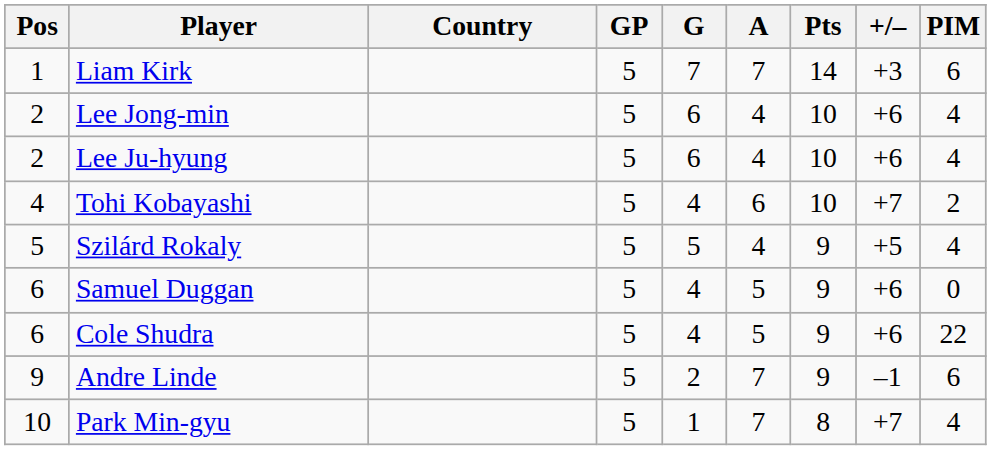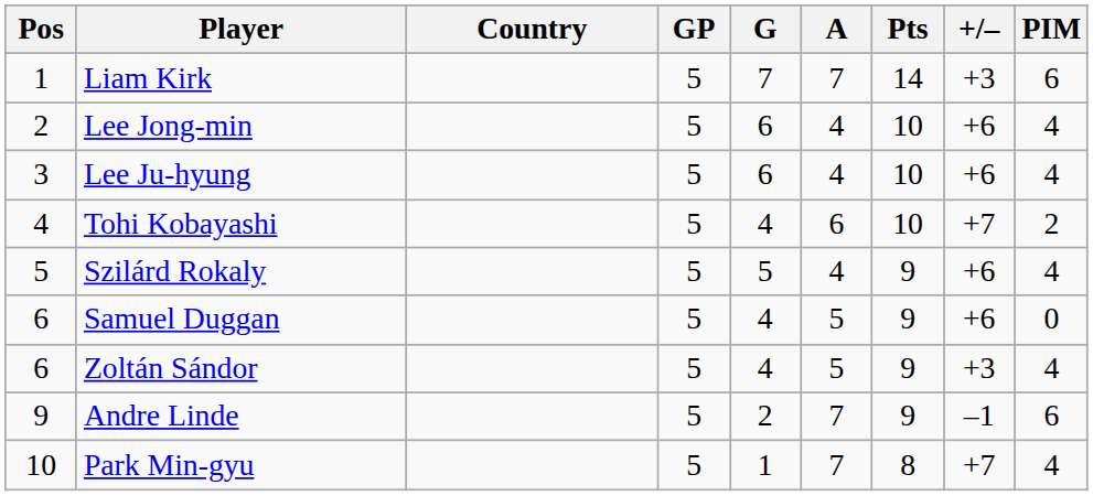 <table class="wikitable sortable" style="text-align: center;">
 <tr>
 <th width=30>Pos</th>
 <th width=165>Player</th>
 <th width=125>Country</th>
 <th width=30>GP</th>
 <th width=30>G</th>
 <th width=30>A</th>
 <th width=30>Pts</th>
 <th width=30>+/–</th>
 <th width=30>PIM</th>
 </tr>
 <tr>
 <td>1</td>
 <td align=left><a href='#'>Liam Kirk</a></td>
 <td align=left></td>
 <td>5</td>
 <td>7</td>
 <td>7</td>
 <td>14</td>
 <td>+3</td>
 <td>6</td>
 </tr>
 <tr>
 <td>2</td>
 <td align=left><a href='#'>Lee Jong-min</a></td>
 <td align=left></td>
 <td>5</td>
 <td>6</td>
 <td>4</td>
 <td>10</td>
 <td>+6</td>
 <td>4</td>
 </tr>
 <tr>
-<td>2</td>
+<td>3</td>
 <td align=left><a href='#'>Lee Ju-hyung</a></td>
 <td align=left></td>
 <td>5</td>
 <td>6</td>
 <td>4</td>
 <td>10</td>
 <td>+6</td>
 <td>4</td>
 </tr>
 <tr>
 <td>4</td>
 <td align=left><a href='#'>Tohi Kobayashi</a></td>
 <td align=left></td>
 <td>5</td>
 <td>4</td>
 <td>6</td>
 <td>10</td>
 <td>+7</td>
 <td>2</td>
 </tr>
 <tr>
 <td>5</td>
 <td align=left><a href='#'>Szilárd Rokaly</a></td>
 <td align=left></td>
 <td>5</td>
 <td>5</td>
 <td>4</td>
 <td>9</td>
-<td>+5</td>
+<td>+6</td>
 <td>4</td>
 </tr>
 <tr>
 <td>6</td>
 <td align=left><a href='#'>Samuel Duggan</a></td>
 <td align=left></td>
 <td>5</td>
 <td>4</td>
 <td>5</td>
 <td>9</td>
 <td>+6</td>
 <td>0</td>
 </tr>
 <tr>
 <td>6</td>
-<td align=left><a href='#'>Cole Shudra</a></td>
+<td align=left><a href='#'>Zoltán Sándor</a></td>
 <td align=left></td>
 <td>5</td>
 <td>4</td>
 <td>5</td>
 <td>9</td>
-<td>+6</td>
-<td>22</td>
+<td>+3</td>
+<td>4</td>
 </tr>
 <tr>
 <td>9</td>
 <td align=left><a href='#'>Andre Linde</a></td>
 <td align=left></td>
 <td>5</td>
 <td>2</td>
 <td>7</td>
 <td>9</td>
 <td>–1</td>
 <td>6</td>
 </tr>
 <tr>
 <td>10</td>
 <td align=left><a href='#'>Park Min-gyu</a></td>
 <td align=left></td>
 <td>5</td>
 <td>1</td>
 <td>7</td>
 <td>8</td>
 <td>+7</td>
 <td>4</td>
 </tr>
 </table>
